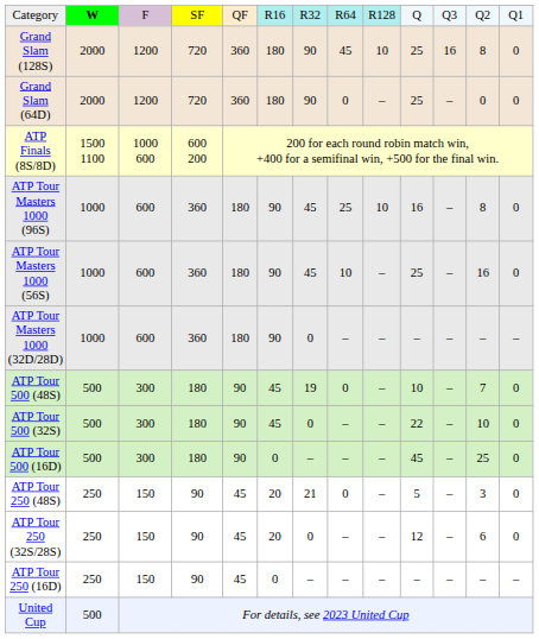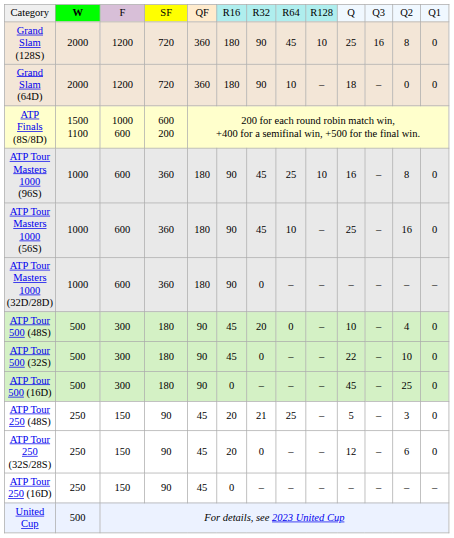 <table class=wikitable style=text-align:center;font-size:90%>
 <tr>
 <td style="background:#efefef;">Category</td>
 <td style="width:70px; background:lime;"><strong>W</strong></td>
 <td style="width:70px; background:thistle;">F</td>
 <td style="width:70px; background:#ff0;">SF</td>
 <td style="width:40px; background:#ffebcd;">QF</td>
 <td style="width:40px; background:#afeeee;">R16</td>
 <td style="width:40px; background:#afeeee;">R32</td>
 <td style="width:40px; background:#afeeee;">R64</td>
 <td style="width:40px; background:#afeeee;">R128</td>
 <td style="width:40px; background:#f0f8ff;">Q</td>
 <td style="width:40px; background:#f0f8ff;">Q3</td>
 <td style="width:40px; background:#f0f8ff;">Q2</td>
 <td style="width:40px; background:#f0f8ff;">Q1</td>
 </tr>
 <tr style="background:#f3e6d7;">
 <td><a href='#'>Grand Slam</a> (128S)</td>
 <td>2000</td>
 <td>1200</td>
 <td>720</td>
 <td>360</td>
 <td>180</td>
 <td>90</td>
 <td>45</td>
 <td>10</td>
 <td>25</td>
 <td>16</td>
 <td>8</td>
 <td>0</td>
 </tr>
 <tr style="background:#f3e6d7;">
 <td><a href='#'>Grand Slam</a> (64D)</td>
 <td>2000</td>
 <td>1200</td>
 <td>720</td>
 <td>360</td>
 <td>180</td>
 <td>90</td>
-<td>0</td>
+<td>10</td>
 <td>–</td>
-<td>25</td>
+<td>18</td>
 <td>–</td>
 <td>0</td>
 <td>0</td>
 </tr>
 <tr style="background:#ffc;">
 <td><a href='#'>ATP Finals</a> (8S/8D)</td>
 <td>1500 <br>1100 </td>
 <td>1000 <br>600 </td>
 <td>600 <br>200 </td>
 <td colspan="9">200 for each round robin match win,<br>+400 for a semifinal win, +500 for the final win.</td>
 </tr>
 <tr style="background:#e9e9e9;">
 <td><a href='#'>ATP Tour Masters 1000</a> (96S)</td>
 <td>1000</td>
 <td>600</td>
 <td>360</td>
 <td>180</td>
 <td>90</td>
 <td>45</td>
 <td>25</td>
 <td>10</td>
 <td>16</td>
 <td>–</td>
 <td>8</td>
 <td>0</td>
 </tr>
 <tr style="background:#e9e9e9;">
 <td><a href='#'>ATP Tour Masters 1000</a> (56S)</td>
 <td>1000</td>
 <td>600</td>
 <td>360</td>
 <td>180</td>
 <td>90</td>
 <td>45</td>
 <td>10</td>
 <td>–</td>
 <td>25</td>
 <td>–</td>
 <td>16</td>
 <td>0</td>
 </tr>
 <tr style="background:#e9e9e9;">
 <td><a href='#'>ATP Tour Masters 1000</a> (32D/28D)</td>
 <td>1000</td>
 <td>600</td>
 <td>360</td>
 <td>180</td>
 <td>90</td>
 <td>0</td>
 <td>–</td>
 <td>–</td>
 <td>–</td>
 <td>–</td>
 <td>–</td>
 <td>–</td>
 </tr>
 <tr style="background:#d4f1c5;">
 <td><a href='#'>ATP Tour 500</a> (48S)</td>
 <td>500</td>
 <td>300</td>
 <td>180</td>
 <td>90</td>
 <td>45</td>
-<td>19</td>
+<td>20</td>
 <td>0</td>
 <td>–</td>
 <td>10</td>
 <td>–</td>
-<td>7</td>
+<td>4</td>
 <td>0</td>
 </tr>
 <tr style="background:#d4f1c5;">
 <td><a href='#'>ATP Tour 500</a> (32S)</td>
 <td>500</td>
 <td>300</td>
 <td>180</td>
 <td>90</td>
 <td>45</td>
 <td>0</td>
 <td>–</td>
 <td>–</td>
 <td>22</td>
 <td>–</td>
 <td>10</td>
 <td>0</td>
 </tr>
 <tr style="background:#d4f1c5;">
 <td><a href='#'>ATP Tour 500</a> (16D)</td>
 <td>500</td>
 <td>300</td>
 <td>180</td>
 <td>90</td>
 <td>0</td>
 <td>–</td>
 <td>–</td>
 <td>–</td>
 <td>45</td>
 <td>–</td>
 <td>25</td>
 <td>0</td>
 </tr>
 <tr style="background:#fff;">
 <td><a href='#'>ATP Tour 250</a> (48S)</td>
 <td>250</td>
 <td>150</td>
 <td>90</td>
 <td>45</td>
 <td>20</td>
 <td>21</td>
-<td>0</td>
+<td>25</td>
 <td>–</td>
 <td>5</td>
 <td>–</td>
 <td>3</td>
 <td>0</td>
 </tr>
 <tr style="background:#fff;">
 <td><a href='#'>ATP Tour 250</a> (32S/28S)</td>
 <td>250</td>
 <td>150</td>
 <td>90</td>
 <td>45</td>
 <td>20</td>
 <td>0</td>
 <td>–</td>
 <td>–</td>
 <td>12</td>
 <td>–</td>
 <td>6</td>
 <td>0</td>
 </tr>
 <tr style="background:#fff;">
 <td><a href='#'>ATP Tour 250</a> (16D)</td>
 <td>250</td>
 <td>150</td>
 <td>90</td>
 <td>45</td>
 <td>0</td>
 <td>–</td>
 <td>–</td>
 <td>–</td>
 <td>–</td>
 <td>–</td>
 <td>–</td>
 <td>–</td>
 </tr>
 <tr style="background:#ecf2ff;">
 <td><a href='#'>United Cup</a></td>
 <td>500 </td>
 <td colspan="11"><em>For details, see <a href='#'>2023 United Cup</a></em></td>
 </tr>
 </table>
